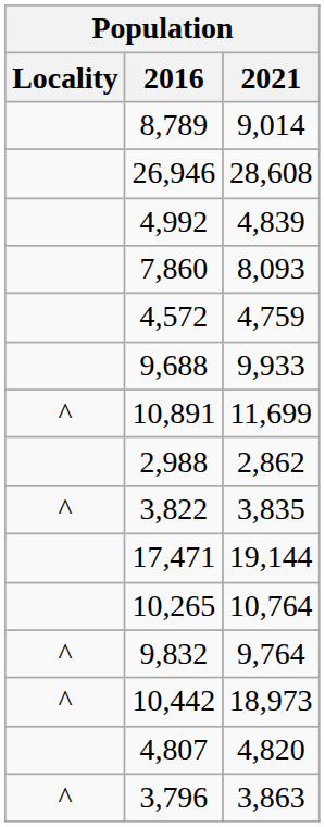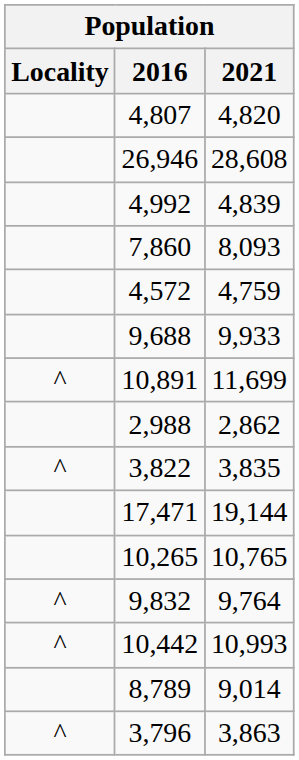 <table class="wikitable sortable" style="text-align:center;">
 <tr>
 <th colspan="3" style="text-align:center;  font-weight:bold">Population</th>
 </tr>
 <tr>
 <th style="text-align:center; background:  font-weight:bold">Locality</th>
 <th style="text-align:center; background:  font-weight:bold"><strong>2016</strong></th>
 <th style="text-align:center; background:  font-weight:bold"><strong>2021</strong></th>
 </tr>
 <tr>
 <td></td>
-<td>8,789</td>
-<td>9,014</td>
+<td>4,807</td>
+<td>4,820</td>
 </tr>
 <tr>
 <td></td>
 <td>26,946</td>
 <td>28,608</td>
 </tr>
 <tr>
 <td></td>
 <td>4,992</td>
 <td>4,839</td>
 </tr>
 <tr>
 <td></td>
 <td>7,860</td>
 <td>8,093</td>
 </tr>
 <tr>
 <td></td>
 <td>4,572</td>
 <td>4,759</td>
 </tr>
 <tr>
 <td></td>
 <td>9,688</td>
 <td>9,933</td>
 </tr>
 <tr>
 <td>^</td>
 <td>10,891</td>
 <td>11,699</td>
 </tr>
 <tr>
 <td></td>
 <td>2,988</td>
 <td>2,862</td>
 </tr>
 <tr>
 <td>^</td>
 <td>3,822</td>
 <td>3,835</td>
 </tr>
 <tr>
 <td></td>
 <td>17,471</td>
 <td>19,144</td>
 </tr>
 <tr>
 <td></td>
 <td>10,265</td>
-<td>10,764</td>
+<td>10,765</td>
 </tr>
 <tr>
 <td>^</td>
 <td>9,832</td>
 <td>9,764</td>
 </tr>
 <tr>
 <td>^</td>
 <td>10,442</td>
-<td>18,973</td>
+<td>10,993</td>
 </tr>
 <tr>
 <td></td>
-<td>4,807</td>
-<td>4,820</td>
+<td>8,789</td>
+<td>9,014</td>
 </tr>
 <tr>
 <td>^</td>
 <td>3,796</td>
 <td>3,863</td>
 </tr>
 </table>
